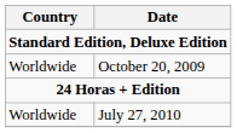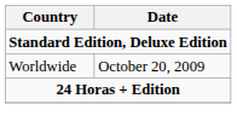 <table class="wikitable">
 <tr>
 <th>Country</th>
 <th>Date</th>
 </tr>
 <tr>
 <td colspan="2" style="text-align:center;"><strong>Standard Edition, Deluxe Edition</strong></td>
 </tr>
 <tr>
 <td>Worldwide</td>
 <td>October 20, 2009</td>
 </tr>
 <tr>
 <td colspan="2" style="text-align:center;"><strong>24 Horas + Edition</strong></td>
 </tr>
 <tr>
-<td>Worldwide</td>
-<td>July 27, 2010</td>
-</tr>
-<tr>
 </tr>
 </table>
